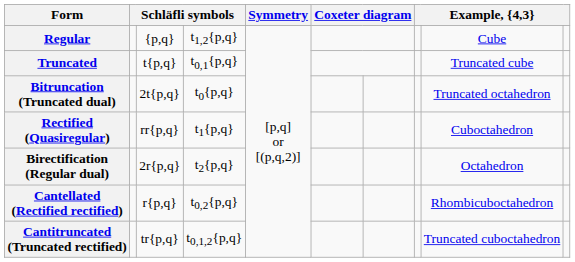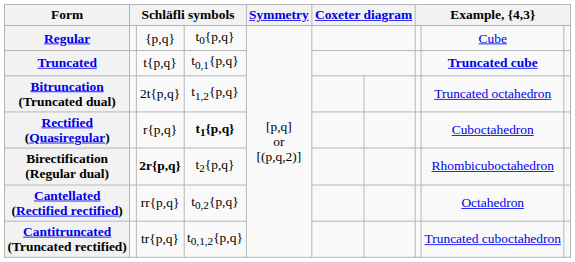 <table class=wikitable>
 <tr>
 <th>Form</th>
 <th colspan=3>Schläfli symbols</th>
 <th><a href='#'>Symmetry</a></th>
 <th colspan=2><a href='#'>Coxeter diagram</a></th>
 <th colspan=3>Example, {4,3}</th>
 </tr>
 <tr align=center>
 <th><a href='#'>Regular</a></th>
 <td></td>
 <td>{p,q}</td>
-<td>t<sub>1,2</sub>{p,q}</td>
+<td>t<sub>0</sub>{p,q}</td>
 <td rowspan=7>[p,q]<br>or<br>[(p,q,2)]</td>
 <td colspan=2></td>
 <td></td>
 <td><a href='#'>Cube</a></td>
 <td></td>
 </tr>
 <tr align=center>
 <th><a href='#'>Truncated</a></th>
 <td></td>
 <td>t{p,q}</td>
 <td>t<sub>0,1</sub>{p,q}</td>
 <td colspan=2></td>
 <td></td>
-<td><a href='#'>Truncated cube</a></td>
+<td><strong><a href='#'>Truncated cube</a></strong></td>
 <td></td>
 </tr>
 <tr align=center>
 <th><a href='#'>Bitruncation</a><br>(Truncated dual)</th>
 <td></td>
 <td>2t{p,q}</td>
-<td>t<sub>0</sub>{p,q}</td>
+<td>t<sub>1,2</sub>{p,q}</td>
 <td></td>
 <td></td>
 <td></td>
 <td><a href='#'>Truncated octahedron</a></td>
 <td></td>
 </tr>
 <tr align=center>
 <th><a href='#'>Rectified</a><br>(<a href='#'>Quasiregular</a>)</th>
 <td></td>
-<td>rr{p,q}</td>
-<td>t<sub>1</sub>{p,q}</td>
+<td>r{p,q}</td>
+<td><strong>t<sub>1</sub>{p,q}</strong></td>
 <td></td>
 <td></td>
 <td></td>
 <td><a href='#'>Cuboctahedron</a></td>
 <td></td>
 </tr>
 <tr align=center>
 <th>Birectification<br>(Regular dual)</th>
 <td></td>
-<td>2r{p,q}</td>
+<td><strong>2r{p,q}</strong></td>
 <td>t<sub>2</sub>{p,q}</td>
 <td></td>
 <td></td>
 <td></td>
-<td><a href='#'>Octahedron</a></td>
+<td><a href='#'>Rhombicuboctahedron</a></td>
 <td></td>
 </tr>
 <tr align=center>
 <th><a href='#'>Cantellated</a><br>(<a href='#'>Rectified rectified</a>)</th>
 <td></td>
-<td>r{p,q}</td>
+<td>rr{p,q}</td>
 <td>t<sub>0,2</sub>{p,q}</td>
 <td></td>
 <td></td>
 <td></td>
-<td><a href='#'>Rhombicuboctahedron</a></td>
+<td><a href='#'>Octahedron</a></td>
 <td></td>
 </tr>
 <tr align=center>
 <th><a href='#'>Cantitruncated</a><br>(Truncated rectified)</th>
 <td></td>
 <td>tr{p,q}</td>
 <td>t<sub>0,1,2</sub>{p,q}</td>
 <td></td>
 <td></td>
 <td></td>
 <td><a href='#'>Truncated cuboctahedron</a></td>
 <td></td>
 </tr>
 </table>
